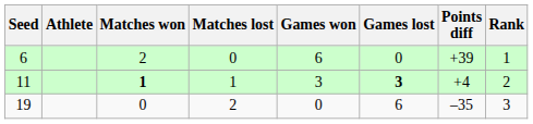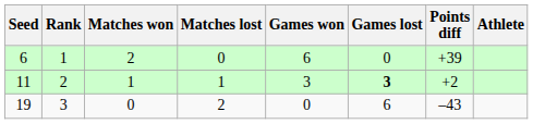 <table class="wikitable">
 <tr>
 <th>Seed</th>
-<th>Athlete</th>
+<th>Rank</th>
 <th>Matches won</th>
 <th>Matches lost</th>
 <th>Games won</th>
 <th>Games lost</th>
 <th>Points<br>diff</th>
-<th>Rank</th>
+<th>Athlete</th>
 </tr>
 <tr bgcolor="#ccffcc">
 <td align="center">6</td>
-<td></td>
+<td align="center">1</td>
 <td align="center">2</td>
 <td align="center">0</td>
 <td align="center">6</td>
 <td align="center">0</td>
 <td align="center">+39</td>
-<td align="center">1</td>
+<td></td>
 </tr>
 <tr bgcolor="#ccffcc">
 <td align="center">11</td>
-<td></td>
-<td align="center"><strong>1</strong></td>
+<td align="center">2</td>
+<td align="center">1</td>
 <td align="center">1</td>
 <td align="center">3</td>
 <td align="center"><strong>3</strong></td>
-<td align="center">+4</td>
-<td align="center">2</td>
+<td align="center">+2</td>
+<td></td>
 </tr>
 <tr>
 <td align="center">19</td>
-<td></td>
+<td align="center">3</td>
 <td align="center">0</td>
 <td align="center">2</td>
 <td align="center">0</td>
 <td align="center">6</td>
-<td align="center">–35</td>
-<td align="center">3</td>
+<td align="center">–43</td>
+<td></td>
 </tr>
 </table>
